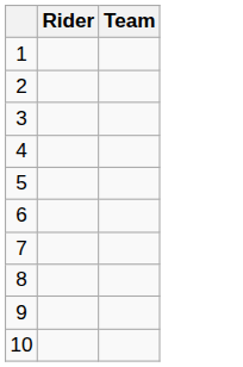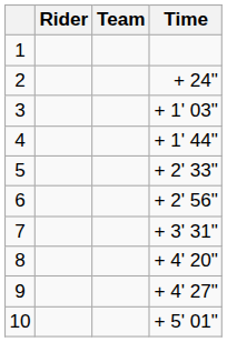 <table class="wikitable">
 <tr>
 <th></th>
 <th scope="col">Rider</th>
 <th scope="col">Team</th>
+<th scope="col">Time</th>
 </tr>
 <tr>
 <td style="text-align:center;">1</td>
 <td><s></s></td>
 <td></td>
+<td style="text-align:right;"></td>
 </tr>
 <tr>
 <td style="text-align:center;">2</td>
 <td></td>
 <td></td>
+<td style="text-align:right;">+ 24"</td>
 </tr>
 <tr>
 <td style="text-align:center;">3</td>
 <td></td>
 <td></td>
+<td style="text-align:right;">+ 1' 03"</td>
 </tr>
 <tr>
 <td style="text-align:center;">4</td>
 <td></td>
 <td></td>
+<td style="text-align:right;">+ 1' 44"</td>
 </tr>
 <tr>
 <td style="text-align:center;">5</td>
 <td></td>
 <td></td>
+<td style="text-align:right;">+ 2' 33"</td>
 </tr>
 <tr>
 <td style="text-align:center;">6</td>
 <td></td>
 <td></td>
+<td style="text-align:right;">+ 2' 56"</td>
 </tr>
 <tr>
 <td style="text-align:center;">7</td>
 <td></td>
 <td></td>
+<td style="text-align:right;">+ 3' 31"</td>
 </tr>
 <tr>
 <td style="text-align:center;">8</td>
 <td></td>
 <td></td>
+<td style="text-align:right;">+ 4' 20"</td>
 </tr>
 <tr>
 <td style="text-align:center;">9</td>
 <td></td>
 <td></td>
+<td style="text-align:right;">+ 4' 27"</td>
 </tr>
 <tr>
 <td style="text-align:center;">10</td>
 <td></td>
 <td></td>
+<td style="text-align:right;">+ 5' 01"</td>
 </tr>
 </table>
